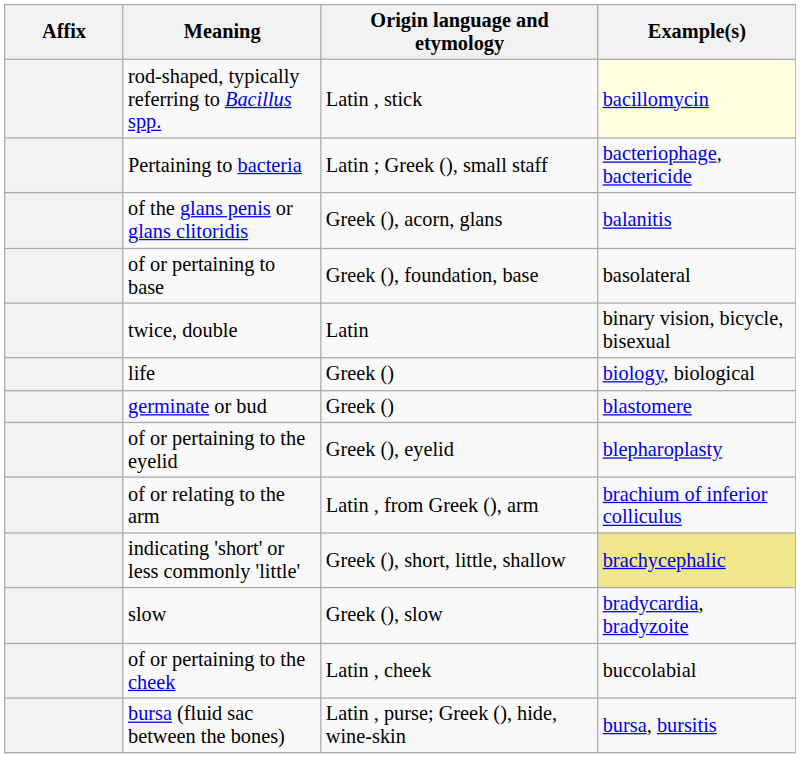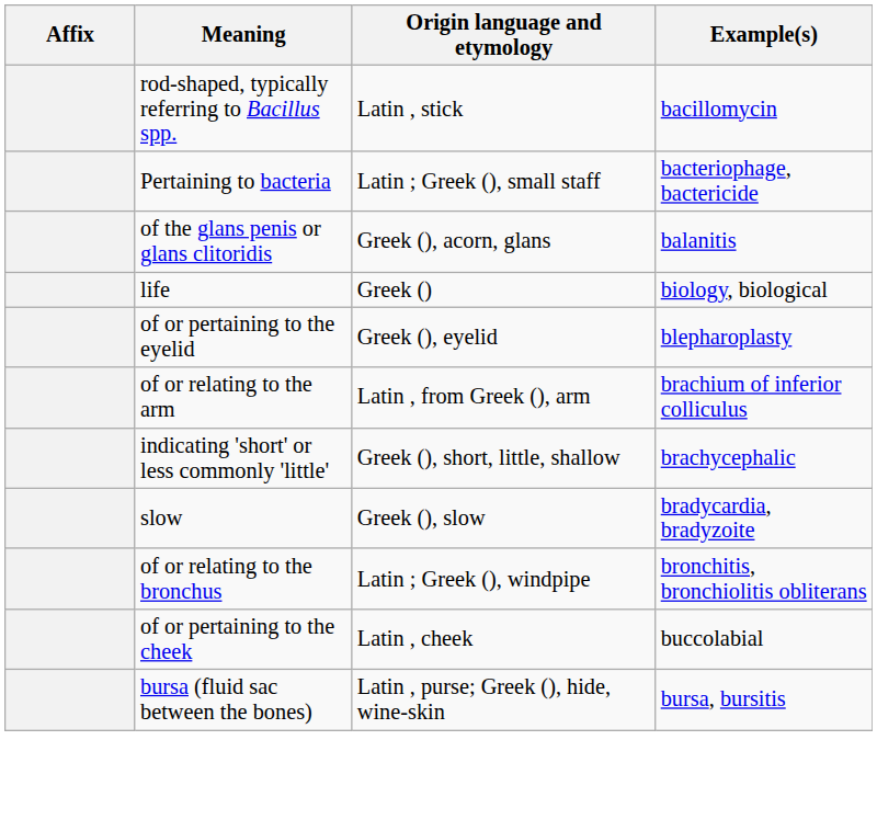 <table class="wikitable plainrowheaders" style="width:100%;">
 <tr>
 <th scope="col" style="width: 15%">Affix</th>
 <th scope="col" style="width: 25%">Meaning</th>
 <th scope="col" style="width: 35%">Origin language and etymology</th>
 <th scope="col" style="width: 25%">Example(s)</th>
 </tr>
 <tr>
 <th scope="row"><strong></strong></th>
 <td>rod-shaped, typically referring to <a href='#'><em>Bacillus</em> spp.</a></td>
 <td>Latin , stick</td>
-<td style="background: lightyellow;"><a href='#'>bacillomycin</a></td>
+<td><a href='#'>bacillomycin</a></td>
 </tr>
 <tr>
 <th scope="row"><strong></strong></th>
 <td>Pertaining to <a href='#'>bacteria</a></td>
 <td>Latin ; Greek  (), small staff</td>
 <td><a href='#'>bacteriophage</a>, <a href='#'>bactericide</a></td>
 </tr>
 <tr>
 <th scope="row"><strong></strong></th>
 <td>of the <a href='#'>glans penis</a> or <a href='#'>glans clitoridis</a></td>
 <td>Greek  (), acorn, glans</td>
 <td><a href='#'>balanitis</a></td>
 </tr>
 <tr>
 <th scope="row"><strong></strong></th>
-<td>of or pertaining to base</td>
-<td>Greek  (), foundation, base</td>
-<td>basolateral</td>
-</tr>
-<tr>
-<th scope="row"><strong></strong></th>
-<td>twice, double</td>
-<td>Latin </td>
-<td>binary vision, bicycle, bisexual</td>
-</tr>
-<tr>
-<th scope="row"><strong></strong></th>
 <td>life</td>
 <td>Greek  ()</td>
 <td><a href='#'>biology</a>, biological</td>
-</tr>
-<tr>
-<th scope="row"><strong></strong></th>
-<td><a href='#'>germinate</a> or bud</td>
-<td>Greek  ()</td>
-<td><a href='#'>blastomere</a></td>
 </tr>
 <tr>
 <th scope="row"><strong></strong></th>
 <td>of or pertaining to the eyelid</td>
 <td>Greek  (), eyelid</td>
 <td><a href='#'>blepharoplasty</a></td>
 </tr>
 <tr>
 <th scope="row"><strong></strong></th>
 <td>of or relating to the arm</td>
 <td>Latin , from Greek  (), arm</td>
 <td><a href='#'>brachium of inferior colliculus</a></td>
 </tr>
 <tr>
 <th scope="row"><strong></strong></th>
 <td>indicating 'short' or less commonly 'little'</td>
 <td>Greek  (), short, little, shallow</td>
-<td style="background: khaki;"><a href='#'>brachycephalic</a></td>
+<td><a href='#'>brachycephalic</a></td>
 </tr>
 <tr>
 <th scope="row"><strong></strong></th>
 <td>slow</td>
 <td>Greek  (), slow</td>
 <td><a href='#'>bradycardia</a>, <a href='#'>bradyzoite</a></td>
+</tr>
+<tr>
+<th scope="row"><strong></strong></th>
+<td>of or relating to the <a href='#'>bronchus</a></td>
+<td>Latin ; Greek  (), windpipe</td>
+<td><a href='#'>bronchitis</a>, <a href='#'>bronchiolitis obliterans</a></td>
 </tr>
 <tr>
 <th scope="row"><strong></strong></th>
 <td>of or pertaining to the <a href='#'>cheek</a></td>
 <td>Latin , cheek</td>
 <td>buccolabial</td>
 </tr>
 <tr>
 <th scope="row"><strong></strong></th>
 <td><a href='#'>bursa</a> (fluid sac between the bones)</td>
 <td>Latin , purse; Greek  (), hide, wine-skin</td>
 <td><a href='#'>bursa</a>, <a href='#'>bursitis</a></td>
 </tr>
 </table>
